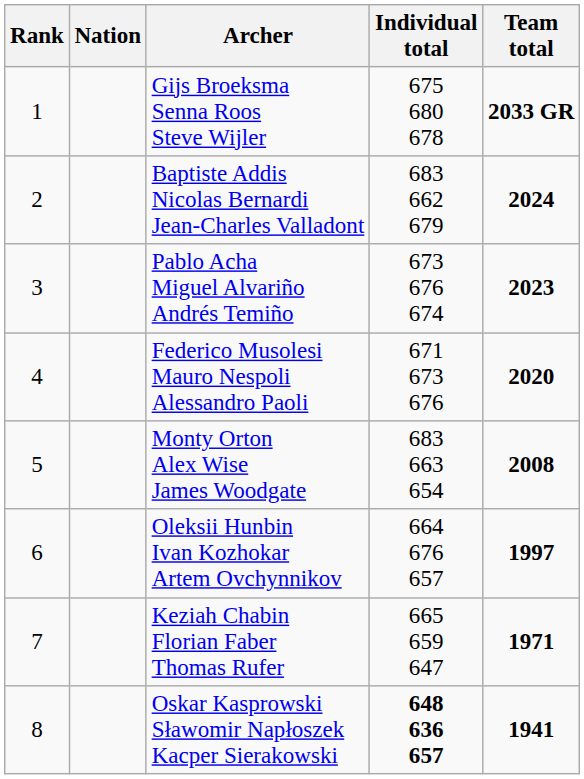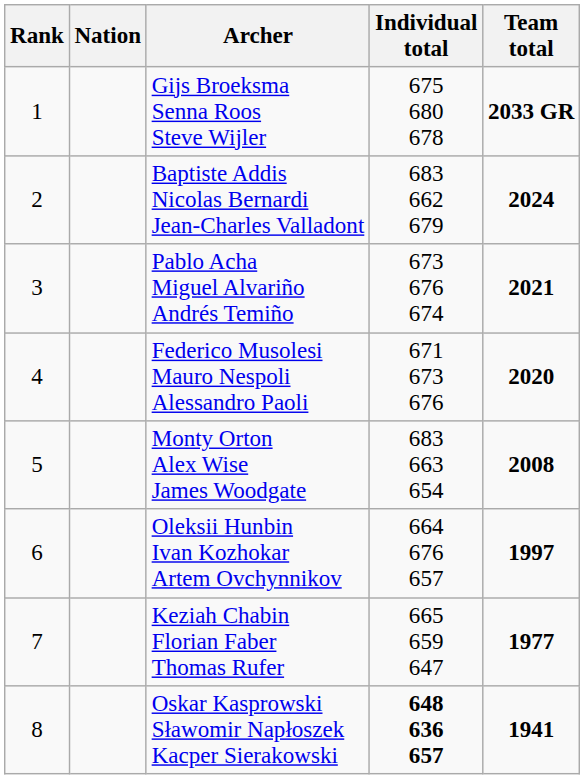 <table class="wikitable sortable" style="text-align:center">
 <tr>
 <th>Rank</th>
 <th>Nation</th>
 <th>Archer</th>
 <th>Individual<br>total</th>
 <th>Team<br>total</th>
 </tr>
 <tr>
 <td>1</td>
 <td align=left></td>
 <td align=left><a href='#'>Gijs Broeksma</a><br><a href='#'>Senna Roos</a><br><a href='#'>Steve Wijler</a></td>
 <td>675<br>680<br>678</td>
 <td><strong>2033 GR</strong></td>
 </tr>
 <tr>
 <td>2</td>
 <td align=left></td>
 <td align=left><a href='#'>Baptiste Addis</a><br><a href='#'>Nicolas Bernardi</a><br><a href='#'>Jean-Charles Valladont</a></td>
 <td>683<br>662<br>679</td>
 <td><strong>2024</strong></td>
 </tr>
 <tr>
 <td>3</td>
 <td align=left></td>
 <td align=left><a href='#'>Pablo Acha</a><br><a href='#'>Miguel Alvariño</a><br><a href='#'>Andrés Temiño</a></td>
 <td>673<br>676<br>674</td>
-<td><strong>2023</strong></td>
+<td><strong>2021</strong></td>
 </tr>
 <tr>
 <td>4</td>
 <td align=left></td>
 <td align=left><a href='#'>Federico Musolesi</a><br><a href='#'>Mauro Nespoli</a><br><a href='#'>Alessandro Paoli</a></td>
 <td>671<br>673<br>676</td>
 <td><strong>2020</strong></td>
 </tr>
 <tr>
 <td>5</td>
 <td align=left></td>
 <td align=left><a href='#'>Monty Orton</a><br><a href='#'>Alex Wise</a><br><a href='#'>James Woodgate</a></td>
 <td>683<br>663<br>654</td>
 <td><strong>2008</strong></td>
 </tr>
 <tr>
 <td>6</td>
 <td align=left></td>
 <td align=left><a href='#'>Oleksii Hunbin</a><br><a href='#'>Ivan Kozhokar</a><br><a href='#'>Artem Ovchynnikov</a></td>
 <td>664<br>676<br>657</td>
 <td><strong>1997</strong></td>
 </tr>
 <tr>
 <td>7</td>
 <td align=left></td>
 <td align=left><a href='#'>Keziah Chabin</a><br><a href='#'>Florian Faber</a><br><a href='#'>Thomas Rufer</a></td>
 <td>665<br>659<br>647</td>
-<td><strong>1971</strong></td>
+<td><strong>1977</strong></td>
 </tr>
 <tr>
 <td>8</td>
 <td align=left></td>
 <td align=left><a href='#'>Oskar Kasprowski</a><br><a href='#'>Sławomir Napłoszek</a><br><a href='#'>Kacper Sierakowski</a></td>
 <td><strong>648<br>636<br>657</strong></td>
 <td><strong>1941</strong></td>
 </tr>
 </table>
